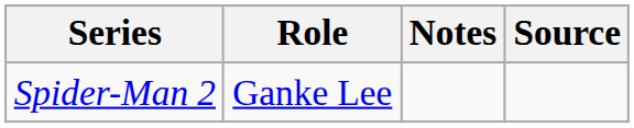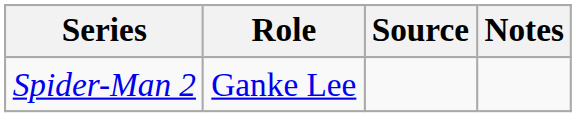 <table class="wikitable sortable plainrowheaders">
 <tr>
 <th>Series</th>
 <th>Role</th>
+<th class="unsortable">Source</th>
 <th class="unsortable">Notes</th>
-<th class="unsortable">Source</th>
 </tr>
 <tr>
 <td><em><a href='#'>Spider-Man 2</a></em></td>
 <td><a href='#'>Ganke Lee</a></td>
 <td></td>
 <td></td>
 </tr>
 </table>
